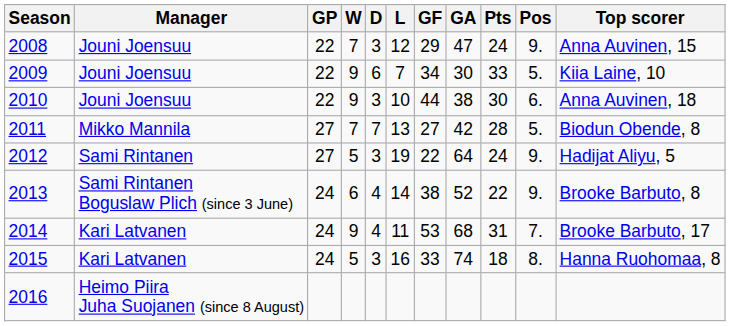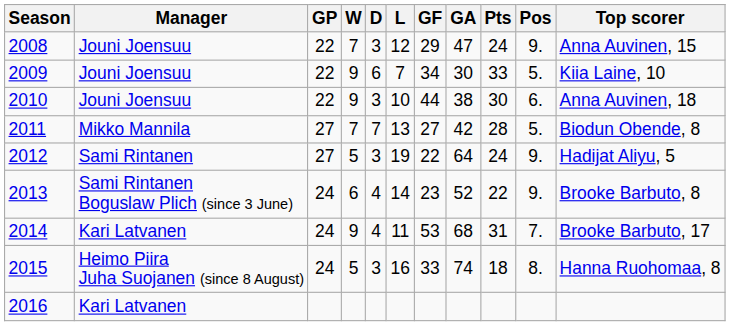 <table class="wikitable">
 <tr>
 <th>Season</th>
 <th>Manager</th>
 <th>GP</th>
 <th>W</th>
 <th>D</th>
 <th>L</th>
 <th>GF</th>
 <th>GA</th>
 <th>Pts</th>
 <th>Pos</th>
 <th>Top scorer</th>
 </tr>
 <tr>
 <td><a href='#'>2008</a></td>
 <td> <a href='#'>Jouni Joensuu</a></td>
 <td align=center>22</td>
 <td align=center>7</td>
 <td align=center>3</td>
 <td align=center>12</td>
 <td align=center>29</td>
 <td align=center>47</td>
 <td align=center>24</td>
 <td align=center>9.</td>
 <td> <a href='#'>Anna Auvinen</a>, 15</td>
 </tr>
 <tr>
 <td><a href='#'>2009</a></td>
 <td> <a href='#'>Jouni Joensuu</a></td>
 <td align=center>22</td>
 <td align=center>9</td>
 <td align=center>6</td>
 <td align=center>7</td>
 <td align=center>34</td>
 <td align=center>30</td>
 <td align=center>33</td>
 <td align=center>5.</td>
 <td> <a href='#'>Kiia Laine</a>, 10</td>
 </tr>
 <tr>
 <td><a href='#'>2010</a></td>
 <td> <a href='#'>Jouni Joensuu</a></td>
 <td align=center>22</td>
 <td align=center>9</td>
 <td align=center>3</td>
 <td align=center>10</td>
 <td align=center>44</td>
 <td align=center>38</td>
 <td align=center>30</td>
 <td align=center>6.</td>
 <td> <a href='#'>Anna Auvinen</a>, 18</td>
 </tr>
 <tr>
 <td><a href='#'>2011</a></td>
 <td> <a href='#'>Mikko Mannila</a></td>
 <td align=center>27</td>
 <td align=center>7</td>
 <td align=center>7</td>
 <td align=center>13</td>
 <td align=center>27</td>
 <td align=center>42</td>
 <td align=center>28</td>
 <td align=center>5.</td>
 <td> <a href='#'>Biodun Obende</a>, 8</td>
 </tr>
 <tr>
 <td><a href='#'>2012</a></td>
 <td> <a href='#'>Sami Rintanen</a></td>
 <td align=center>27</td>
 <td align=center>5</td>
 <td align=center>3</td>
 <td align=center>19</td>
 <td align=center>22</td>
 <td align=center>64</td>
 <td align=center>24</td>
 <td align=center>9.</td>
 <td> <a href='#'>Hadijat Aliyu</a>, 5</td>
 </tr>
 <tr>
 <td><a href='#'>2013</a></td>
 <td> <a href='#'>Sami Rintanen</a> <br>  <a href='#'>Boguslaw Plich</a> <small>(since 3 June)</small></td>
 <td align=center>24</td>
 <td align=center>6</td>
 <td align=center>4</td>
 <td align=center>14</td>
-<td align=center>38</td>
+<td align=center>23</td>
 <td align=center>52</td>
 <td align=center>22</td>
 <td align=center>9.</td>
 <td> <a href='#'>Brooke Barbuto</a>, 8</td>
 </tr>
 <tr>
 <td><a href='#'>2014</a></td>
 <td> <a href='#'>Kari Latvanen</a></td>
 <td align=center>24</td>
 <td align=center>9</td>
 <td align=center>4</td>
 <td align=center>11</td>
 <td align=center>53</td>
 <td align=center>68</td>
 <td align=center>31</td>
 <td align=center>7.</td>
 <td> <a href='#'>Brooke Barbuto</a>, 17</td>
 </tr>
 <tr>
 <td><a href='#'>2015</a></td>
-<td> <a href='#'>Kari Latvanen</a></td>
+<td> <a href='#'>Heimo Piira</a> <br>  <a href='#'>Juha Suojanen</a> <small>(since 8 August)</small></td>
 <td align=center>24</td>
 <td align=center>5</td>
 <td align=center>3</td>
 <td align=center>16</td>
 <td align=center>33</td>
 <td align=center>74</td>
 <td align=center>18</td>
 <td align=center>8.</td>
 <td> <a href='#'>Hanna Ruohomaa</a>, 8</td>
 </tr>
 <tr>
 <td><a href='#'>2016</a></td>
-<td> <a href='#'>Heimo Piira</a> <br>  <a href='#'>Juha Suojanen</a> <small>(since 8 August)</small></td>
+<td> <a href='#'>Kari Latvanen</a></td>
 <td></td>
 <td></td>
 <td></td>
 <td></td>
 <td></td>
 <td></td>
 <td></td>
 <td></td>
 <td></td>
 </tr>
 </table>
